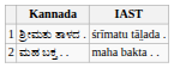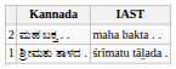 <table class="wikitable">
 <tr>
 <th></th>
 <th>Kannada</th>
 <th>IAST</th>
 </tr>
 <tr>
+<td>2</td>
+<td>ಮಹ ಬಕ್ತ . .</td>
+<td>maha bakta . .</td>
+</tr>
+<tr>
 <td>1</td>
 <td>ಶ್ರೀಮತು ತಾಳದ .</td>
 <td>śrīmatu tāl̤ada .</td>
 </tr>
-<tr>
-<td>2</td>
-<td>ಮಹ ಬಕ್ತ . .</td>
-<td>maha bakta . .</td>
-</tr>
 </table>
